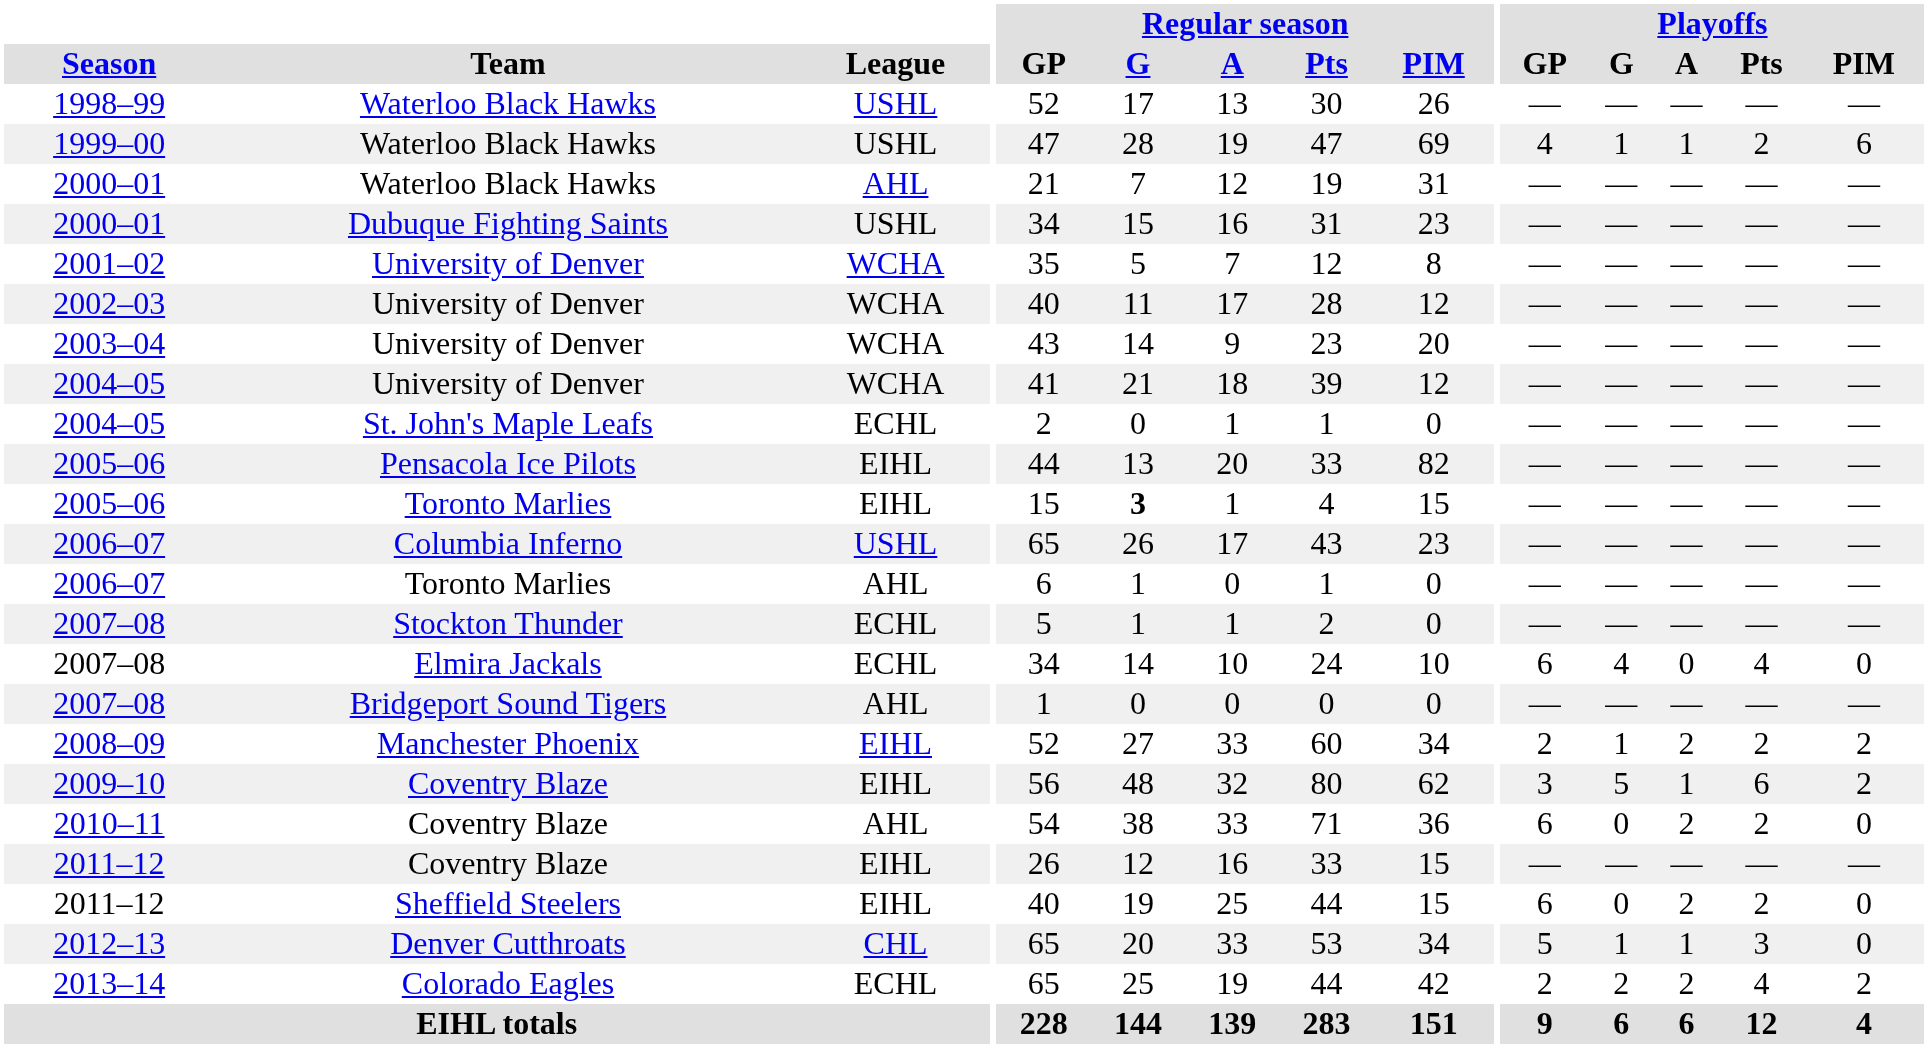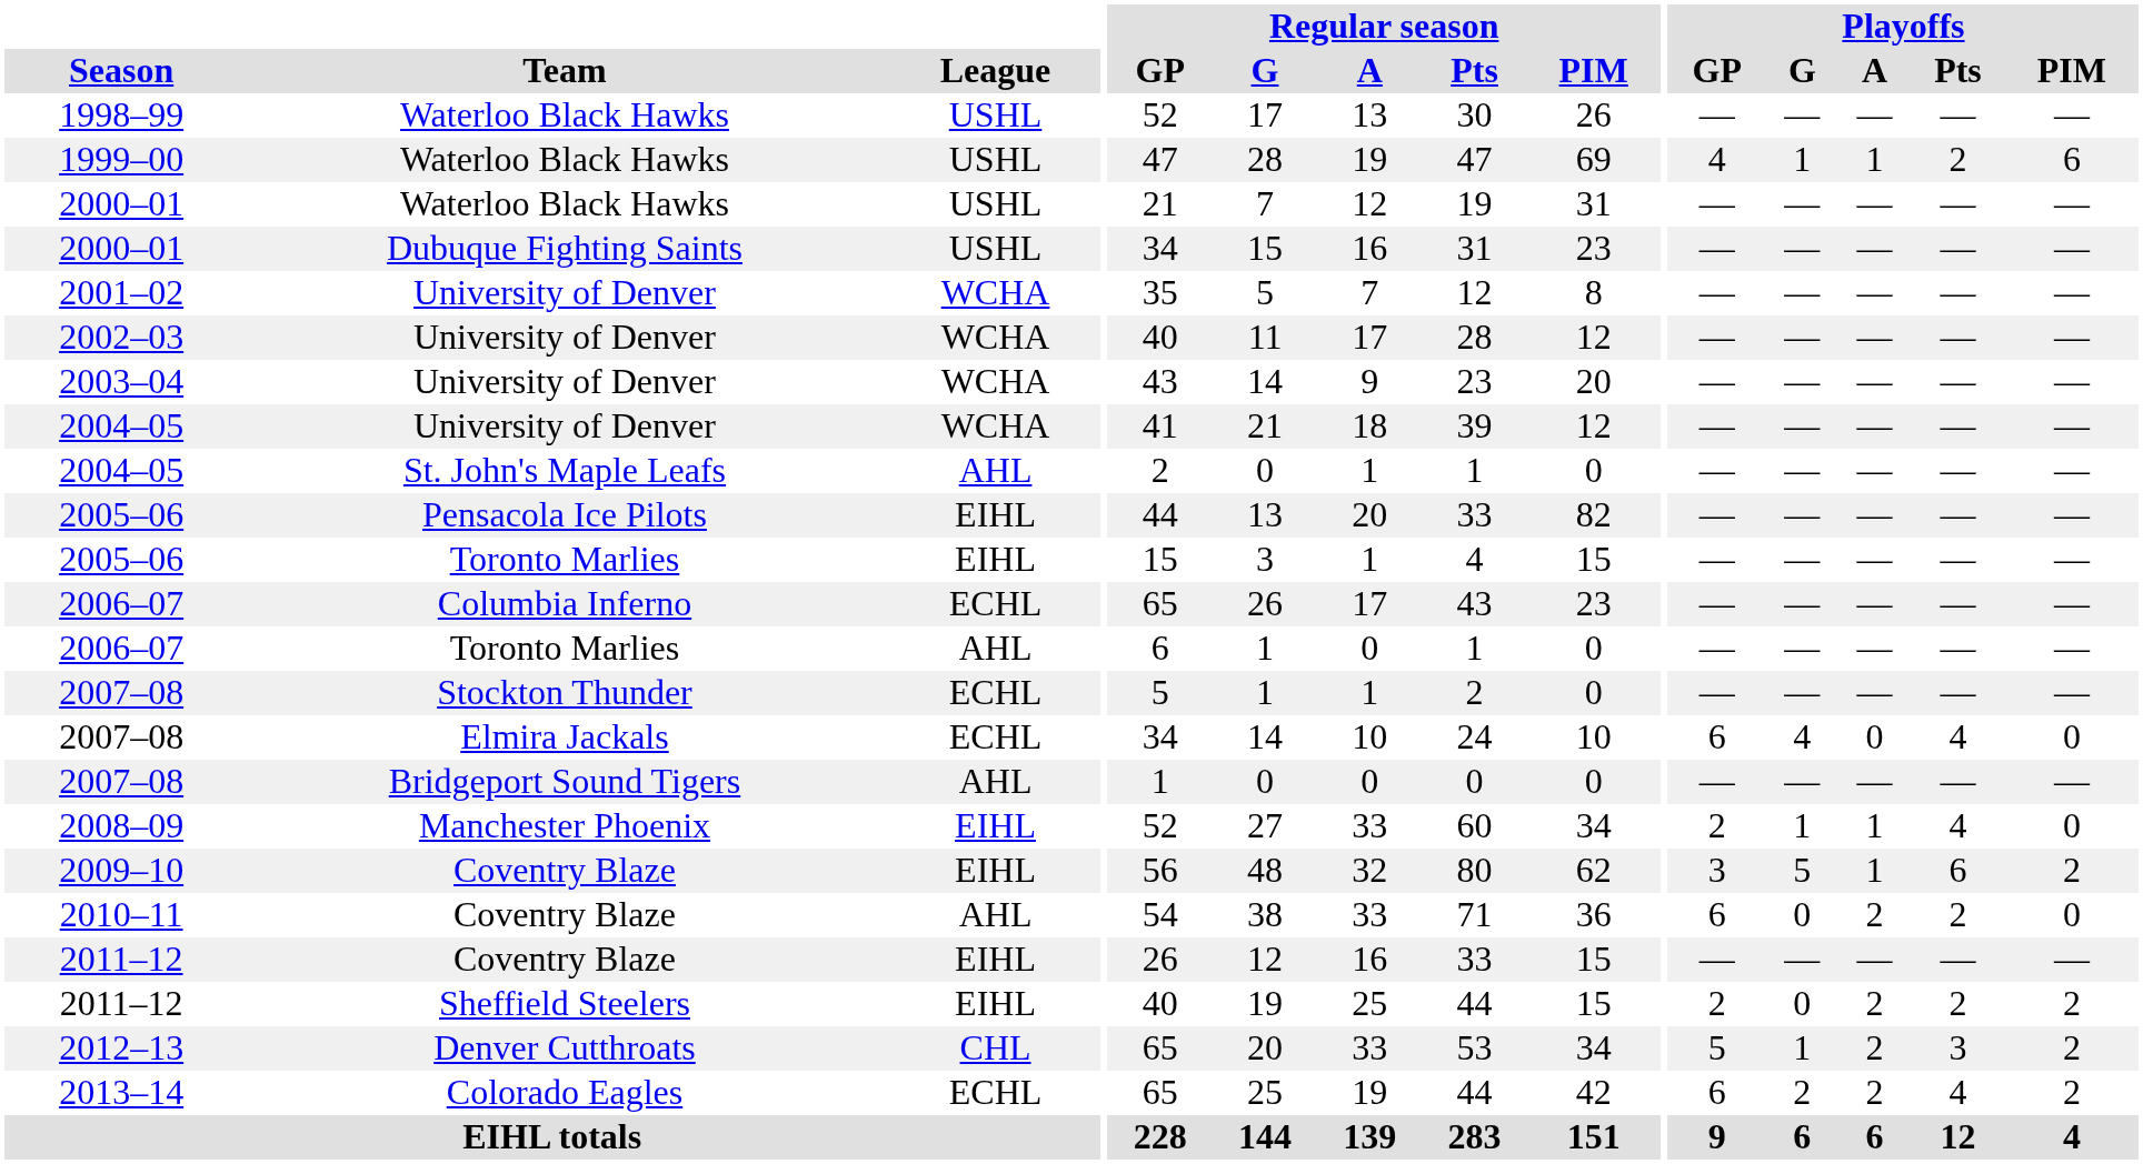 <table border="0" cellpadding="1" cellspacing="0" style="text-align:center; width:60em">
 <tr bgcolor="#e0e0e0">
 <th colspan="3" bgcolor="#ffffff"></th>
 <th rowspan="99" bgcolor="#ffffff"></th>
 <th colspan="5"><a href='#'>Regular season</a></th>
 <th rowspan="99" bgcolor="#ffffff"></th>
 <th colspan="5"><a href='#'>Playoffs</a></th>
 </tr>
 <tr bgcolor="#e0e0e0">
 <th><a href='#'>Season</a></th>
 <th>Team</th>
 <th>League</th>
 <th>GP</th>
 <th><a href='#'>G</a></th>
 <th><a href='#'>A</a></th>
 <th><a href='#'>Pts</a></th>
 <th><a href='#'>PIM</a></th>
 <th>GP</th>
 <th>G</th>
 <th>A</th>
 <th>Pts</th>
 <th>PIM</th>
 </tr>
 <tr ALIGN="center">
 <td><a href='#'>1998–99</a></td>
 <td><a href='#'>Waterloo Black Hawks</a></td>
 <td><a href='#'>USHL</a></td>
 <td>52</td>
 <td>17</td>
 <td>13</td>
 <td>30</td>
 <td>26</td>
 <td>—</td>
 <td>—</td>
 <td>—</td>
 <td>—</td>
 <td>—</td>
 </tr>
 <tr ALIGN="center" bgcolor="#f0f0f0">
 <td><a href='#'>1999–00</a></td>
 <td>Waterloo Black Hawks</td>
 <td>USHL</td>
 <td>47</td>
 <td>28</td>
 <td>19</td>
 <td>47</td>
 <td>69</td>
 <td>4</td>
 <td>1</td>
 <td>1</td>
 <td>2</td>
 <td>6</td>
 </tr>
 <tr ALIGN="center">
 <td><a href='#'>2000–01</a></td>
 <td>Waterloo Black Hawks</td>
-<td><a href='#'>AHL</a></td>
+<td>USHL</td>
 <td>21</td>
 <td>7</td>
 <td>12</td>
 <td>19</td>
 <td>31</td>
 <td>—</td>
 <td>—</td>
 <td>—</td>
 <td>—</td>
 <td>—</td>
 </tr>
 <tr ALIGN="center" bgcolor="#f0f0f0">
 <td><a href='#'>2000–01</a></td>
 <td><a href='#'>Dubuque Fighting Saints</a></td>
 <td>USHL</td>
 <td>34</td>
 <td>15</td>
 <td>16</td>
 <td>31</td>
 <td>23</td>
 <td>—</td>
 <td>—</td>
 <td>—</td>
 <td>—</td>
 <td>—</td>
 </tr>
 <tr ALIGN="center">
 <td><a href='#'>2001–02</a></td>
 <td><a href='#'>University of Denver</a></td>
 <td><a href='#'>WCHA</a></td>
 <td>35</td>
 <td>5</td>
 <td>7</td>
 <td>12</td>
 <td>8</td>
 <td>—</td>
 <td>—</td>
 <td>—</td>
 <td>—</td>
 <td>—</td>
 </tr>
 <tr ALIGN="center" bgcolor="#f0f0f0">
 <td><a href='#'>2002–03</a></td>
 <td>University of Denver</td>
 <td>WCHA</td>
 <td>40</td>
 <td>11</td>
 <td>17</td>
 <td>28</td>
 <td>12</td>
 <td>—</td>
 <td>—</td>
 <td>—</td>
 <td>—</td>
 <td>—</td>
 </tr>
 <tr ALIGN="center">
 <td><a href='#'>2003–04</a></td>
 <td>University of Denver</td>
 <td>WCHA</td>
 <td>43</td>
 <td>14</td>
 <td>9</td>
 <td>23</td>
 <td>20</td>
 <td>—</td>
 <td>—</td>
 <td>—</td>
 <td>—</td>
 <td>—</td>
 </tr>
 <tr ALIGN="center" bgcolor="#f0f0f0">
 <td><a href='#'>2004–05</a></td>
 <td>University of Denver</td>
 <td>WCHA</td>
 <td>41</td>
 <td>21</td>
 <td>18</td>
 <td>39</td>
 <td>12</td>
 <td>—</td>
 <td>—</td>
 <td>—</td>
 <td>—</td>
 <td>—</td>
 </tr>
 <tr ALIGN="center">
 <td><a href='#'>2004–05</a></td>
 <td><a href='#'>St. John's Maple Leafs</a></td>
-<td>ECHL</td>
+<td><a href='#'>AHL</a></td>
 <td>2</td>
 <td>0</td>
 <td>1</td>
 <td>1</td>
 <td>0</td>
 <td>—</td>
 <td>—</td>
 <td>—</td>
 <td>—</td>
 <td>—</td>
 </tr>
 <tr ALIGN="center" bgcolor="#f0f0f0">
 <td><a href='#'>2005–06</a></td>
 <td><a href='#'>Pensacola Ice Pilots</a></td>
 <td>EIHL</td>
 <td>44</td>
 <td>13</td>
 <td>20</td>
 <td>33</td>
 <td>82</td>
 <td>—</td>
 <td>—</td>
 <td>—</td>
 <td>—</td>
 <td>—</td>
 </tr>
 <tr ALIGN="center">
 <td><a href='#'>2005–06</a></td>
 <td><a href='#'>Toronto Marlies</a></td>
 <td>EIHL</td>
 <td>15</td>
-<td><strong>3</strong></td>
+<td>3</td>
 <td>1</td>
 <td>4</td>
 <td>15</td>
 <td>—</td>
 <td>—</td>
 <td>—</td>
 <td>—</td>
 <td>—</td>
 </tr>
 <tr ALIGN="center" bgcolor="#f0f0f0">
 <td><a href='#'>2006–07</a></td>
 <td><a href='#'>Columbia Inferno</a></td>
-<td><a href='#'>USHL</a></td>
+<td>ECHL</td>
 <td>65</td>
 <td>26</td>
 <td>17</td>
 <td>43</td>
 <td>23</td>
 <td>—</td>
 <td>—</td>
 <td>—</td>
 <td>—</td>
 <td>—</td>
 </tr>
 <tr ALIGN="center">
 <td><a href='#'>2006–07</a></td>
 <td>Toronto Marlies</td>
 <td>AHL</td>
 <td>6</td>
 <td>1</td>
 <td>0</td>
 <td>1</td>
 <td>0</td>
 <td>—</td>
 <td>—</td>
 <td>—</td>
 <td>—</td>
 <td>—</td>
 </tr>
 <tr ALIGN="center" bgcolor="#f0f0f0">
 <td><a href='#'>2007–08</a></td>
 <td><a href='#'>Stockton Thunder</a></td>
 <td>ECHL</td>
 <td>5</td>
 <td>1</td>
 <td>1</td>
 <td>2</td>
 <td>0</td>
 <td>—</td>
 <td>—</td>
 <td>—</td>
 <td>—</td>
 <td>—</td>
 </tr>
 <tr ALIGN="center">
 <td>2007–08</td>
 <td><a href='#'>Elmira Jackals</a></td>
 <td>ECHL</td>
 <td>34</td>
 <td>14</td>
 <td>10</td>
 <td>24</td>
 <td>10</td>
 <td>6</td>
 <td>4</td>
 <td>0</td>
 <td>4</td>
 <td>0</td>
 </tr>
 <tr ALIGN="center" bgcolor="#f0f0f0">
 <td><a href='#'>2007–08</a></td>
 <td><a href='#'>Bridgeport Sound Tigers</a></td>
 <td>AHL</td>
 <td>1</td>
 <td>0</td>
 <td>0</td>
 <td>0</td>
 <td>0</td>
 <td>—</td>
 <td>—</td>
 <td>—</td>
 <td>—</td>
 <td>—</td>
 </tr>
 <tr ALIGN="center">
 <td><a href='#'>2008–09</a></td>
 <td><a href='#'>Manchester Phoenix</a></td>
 <td><a href='#'>EIHL</a></td>
 <td>52</td>
 <td>27</td>
 <td>33</td>
 <td>60</td>
 <td>34</td>
 <td>2</td>
 <td>1</td>
-<td>2</td>
-<td>2</td>
-<td>2</td>
+<td>1</td>
+<td>4</td>
+<td>0</td>
 </tr>
 <tr ALIGN="center" bgcolor="#f0f0f0">
 <td><a href='#'>2009–10</a></td>
 <td><a href='#'>Coventry Blaze</a></td>
 <td>EIHL</td>
 <td>56</td>
 <td>48</td>
 <td>32</td>
 <td>80</td>
 <td>62</td>
 <td>3</td>
 <td>5</td>
 <td>1</td>
 <td>6</td>
 <td>2</td>
 </tr>
 <tr ALIGN="center">
 <td><a href='#'>2010–11</a></td>
 <td>Coventry Blaze</td>
 <td>AHL</td>
 <td>54</td>
 <td>38</td>
 <td>33</td>
 <td>71</td>
 <td>36</td>
 <td>6</td>
 <td>0</td>
 <td>2</td>
 <td>2</td>
 <td>0</td>
 </tr>
 <tr ALIGN="center" bgcolor="#f0f0f0">
 <td><a href='#'>2011–12</a></td>
 <td>Coventry Blaze</td>
 <td>EIHL</td>
 <td>26</td>
 <td>12</td>
 <td>16</td>
 <td>33</td>
 <td>15</td>
 <td>—</td>
 <td>—</td>
 <td>—</td>
 <td>—</td>
 <td>—</td>
 </tr>
 <tr ALIGN="center">
 <td>2011–12</td>
 <td><a href='#'>Sheffield Steelers</a></td>
 <td>EIHL</td>
 <td>40</td>
 <td>19</td>
 <td>25</td>
 <td>44</td>
 <td>15</td>
-<td>6</td>
+<td>2</td>
 <td>0</td>
 <td>2</td>
 <td>2</td>
-<td>0</td>
+<td>2</td>
 </tr>
 <tr ALIGN="center" bgcolor="#f0f0f0">
 <td><a href='#'>2012–13</a></td>
 <td><a href='#'>Denver Cutthroats</a></td>
 <td><a href='#'>CHL</a></td>
 <td>65</td>
 <td>20</td>
 <td>33</td>
 <td>53</td>
 <td>34</td>
 <td>5</td>
 <td>1</td>
-<td>1</td>
+<td>2</td>
 <td>3</td>
-<td>0</td>
+<td>2</td>
 </tr>
 <tr ALIGN="center">
 <td><a href='#'>2013–14</a></td>
 <td><a href='#'>Colorado Eagles</a></td>
 <td>ECHL</td>
 <td>65</td>
 <td>25</td>
 <td>19</td>
 <td>44</td>
 <td>42</td>
-<td>2</td>
+<td>6</td>
 <td>2</td>
 <td>2</td>
 <td>4</td>
 <td>2</td>
 </tr>
 <tr ALIGN="center" bgcolor="#e0e0e0">
 <th colspan="3">EIHL totals</th>
 <th ALIGN="center">228</th>
 <th ALIGN="center">144</th>
 <th ALIGN="center">139</th>
 <th ALIGN="center">283</th>
 <th ALIGN="center">151</th>
 <th ALIGN="center">9</th>
 <th ALIGN="center">6</th>
 <th ALIGN="center">6</th>
 <th ALIGN="center">12</th>
 <th ALIGN="center">4</th>
 </tr>
 </table>
